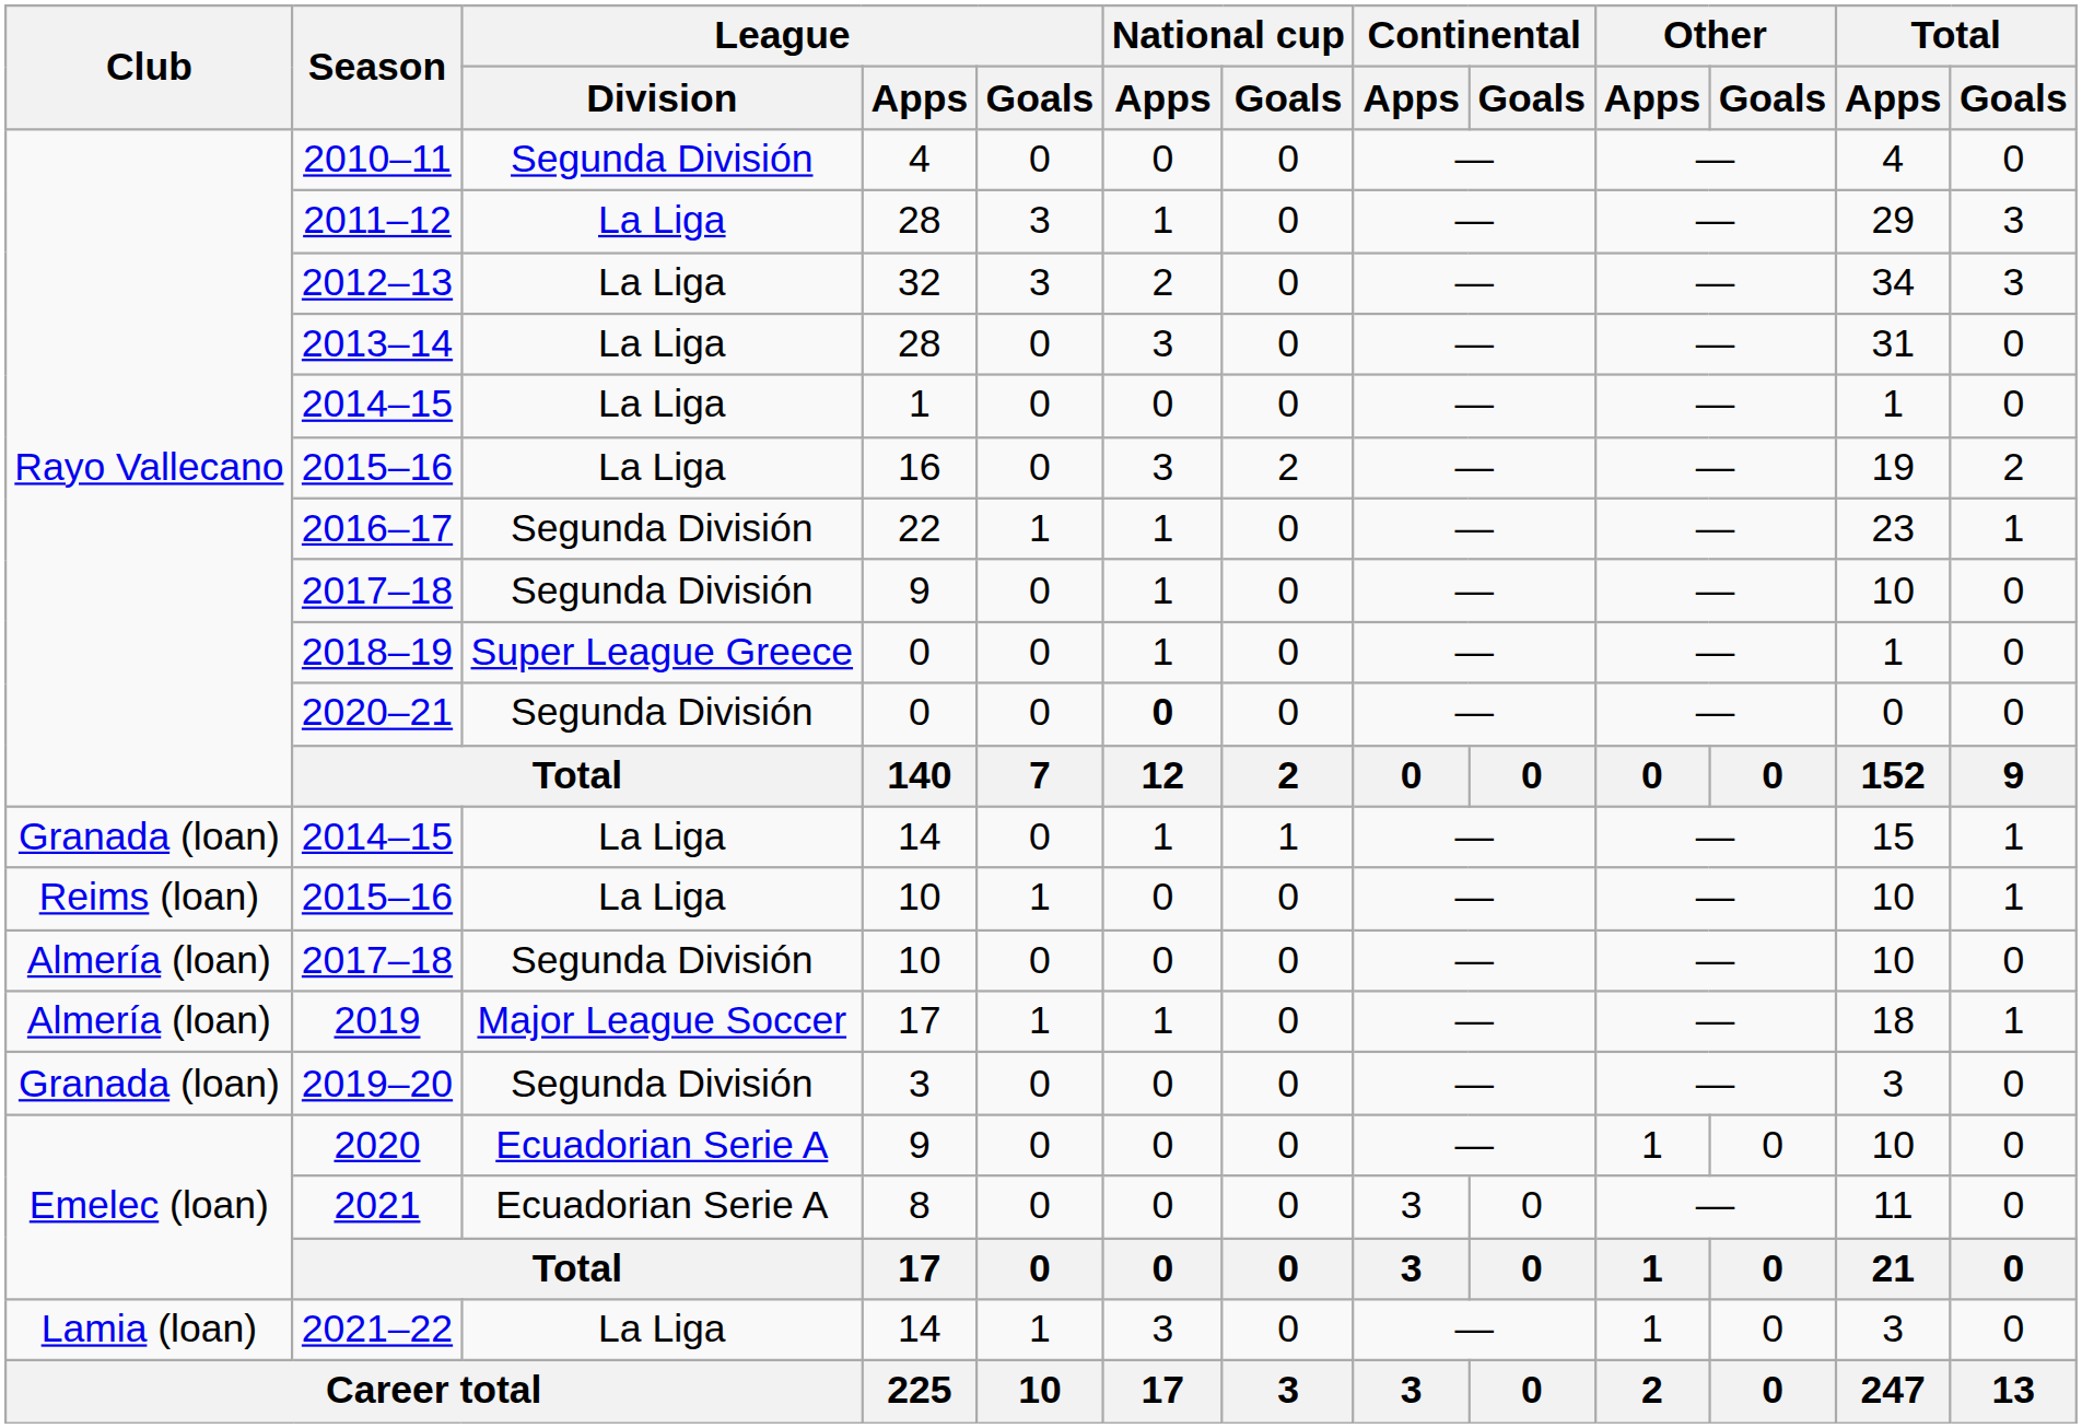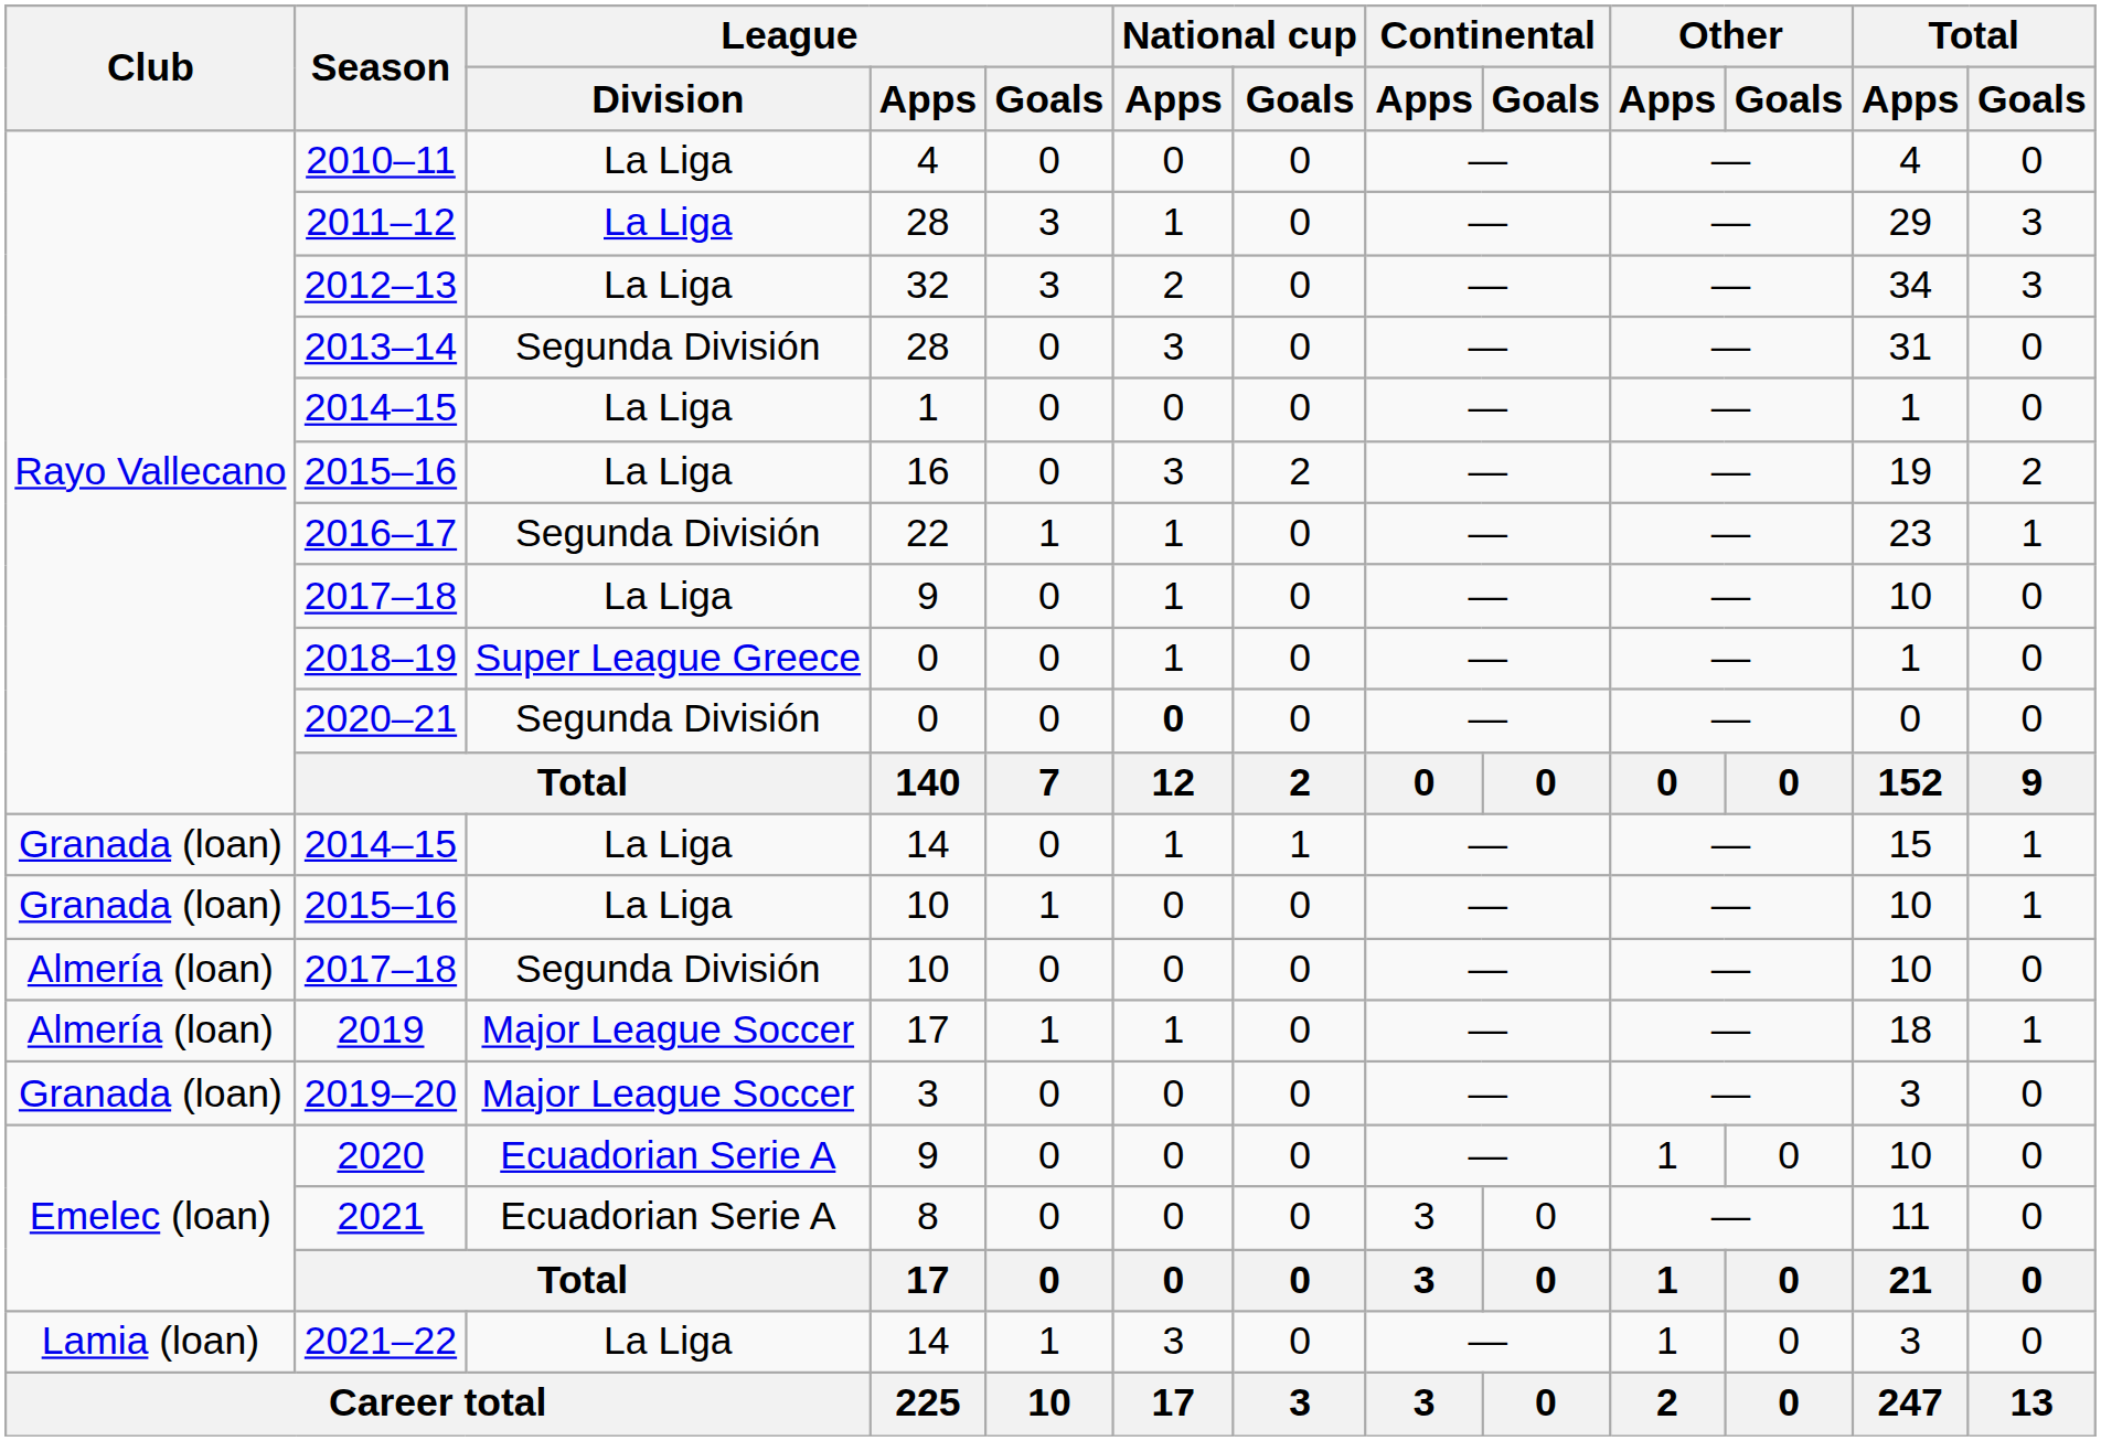 <table class="wikitable" style="text-align:center">
 <tr>
 <th rowspan="2">Club</th>
 <th rowspan="2">Season</th>
 <th colspan="3">League</th>
 <th colspan="2">National cup</th>
 <th colspan="2">Continental</th>
 <th colspan="2">Other</th>
 <th colspan="2">Total</th>
 </tr>
 <tr>
 <th>Division</th>
 <th>Apps</th>
 <th>Goals</th>
 <th>Apps</th>
 <th>Goals</th>
 <th>Apps</th>
 <th>Goals</th>
 <th>Apps</th>
 <th>Goals</th>
 <th>Apps</th>
 <th>Goals</th>
 </tr>
 <tr>
 <td rowspan="11"><a href='#'>Rayo Vallecano</a></td>
 <td><a href='#'>2010–11</a></td>
-<td><a href='#'>Segunda División</a></td>
+<td>La Liga</td>
 <td>4</td>
 <td>0</td>
 <td>0</td>
 <td>0</td>
 <td colspan="2">—</td>
 <td colspan="2">—</td>
 <td>4</td>
 <td>0</td>
 </tr>
 <tr>
 <td><a href='#'>2011–12</a></td>
 <td><a href='#'>La Liga</a></td>
 <td>28</td>
 <td>3</td>
 <td>1</td>
 <td>0</td>
 <td colspan="2">—</td>
 <td colspan="2">—</td>
 <td>29</td>
 <td>3</td>
 </tr>
 <tr>
 <td><a href='#'>2012–13</a></td>
 <td>La Liga</td>
 <td>32</td>
 <td>3</td>
 <td>2</td>
 <td>0</td>
 <td colspan="2">—</td>
 <td colspan="2">—</td>
 <td>34</td>
 <td>3</td>
 </tr>
 <tr>
 <td><a href='#'>2013–14</a></td>
-<td>La Liga</td>
+<td>Segunda División</td>
 <td>28</td>
 <td>0</td>
 <td>3</td>
 <td>0</td>
 <td colspan="2">—</td>
 <td colspan="2">—</td>
 <td>31</td>
 <td>0</td>
 </tr>
 <tr>
 <td><a href='#'>2014–15</a></td>
 <td>La Liga</td>
 <td>1</td>
 <td>0</td>
 <td>0</td>
 <td>0</td>
 <td colspan="2">—</td>
 <td colspan="2">—</td>
 <td>1</td>
 <td>0</td>
 </tr>
 <tr>
 <td><a href='#'>2015–16</a></td>
 <td>La Liga</td>
 <td>16</td>
 <td>0</td>
 <td>3</td>
 <td>2</td>
 <td colspan="2">—</td>
 <td colspan="2">—</td>
 <td>19</td>
 <td>2</td>
 </tr>
 <tr>
 <td><a href='#'>2016–17</a></td>
 <td>Segunda División</td>
 <td>22</td>
 <td>1</td>
 <td>1</td>
 <td>0</td>
 <td colspan="2">—</td>
 <td colspan="2">—</td>
 <td>23</td>
 <td>1</td>
 </tr>
 <tr>
 <td><a href='#'>2017–18</a></td>
-<td>Segunda División</td>
+<td>La Liga</td>
 <td>9</td>
 <td>0</td>
 <td>1</td>
 <td>0</td>
 <td colspan="2">—</td>
 <td colspan="2">—</td>
 <td>10</td>
 <td>0</td>
 </tr>
 <tr>
 <td><a href='#'>2018–19</a></td>
 <td><a href='#'>Super League Greece</a></td>
 <td>0</td>
 <td>0</td>
 <td>1</td>
 <td>0</td>
 <td colspan="2">—</td>
 <td colspan="2">—</td>
 <td>1</td>
 <td>0</td>
 </tr>
 <tr>
 <td><a href='#'>2020–21</a></td>
 <td>Segunda División</td>
 <td>0</td>
 <td>0</td>
 <td><strong>0</strong></td>
 <td>0</td>
 <td colspan="2">—</td>
 <td colspan="2">—</td>
 <td>0</td>
 <td>0</td>
 </tr>
 <tr>
 <th colspan="2">Total</th>
 <th>140</th>
 <th>7</th>
 <th>12</th>
 <th>2</th>
 <th>0</th>
 <th>0</th>
 <th>0</th>
 <th>0</th>
 <th>152</th>
 <th>9</th>
 </tr>
 <tr>
 <td><a href='#'>Granada</a> (loan)</td>
 <td><a href='#'>2014–15</a></td>
 <td>La Liga</td>
 <td>14</td>
 <td>0</td>
 <td>1</td>
 <td>1</td>
 <td colspan="2">—</td>
 <td colspan="2">—</td>
 <td>15</td>
 <td>1</td>
 </tr>
 <tr>
-<td><a href='#'>Reims</a> (loan)</td>
+<td><a href='#'>Granada</a> (loan)</td>
 <td><a href='#'>2015–16</a></td>
 <td>La Liga</td>
 <td>10</td>
 <td>1</td>
 <td>0</td>
 <td>0</td>
 <td colspan="2">—</td>
 <td colspan="2">—</td>
 <td>10</td>
 <td>1</td>
 </tr>
 <tr>
 <td><a href='#'>Almería</a> (loan)</td>
 <td><a href='#'>2017–18</a></td>
 <td>Segunda División</td>
 <td>10</td>
 <td>0</td>
 <td>0</td>
 <td>0</td>
 <td colspan="2">—</td>
 <td colspan="2">—</td>
 <td>10</td>
 <td>0</td>
 </tr>
 <tr>
 <td><a href='#'>Almería</a> (loan)</td>
 <td><a href='#'>2019</a></td>
 <td><a href='#'>Major League Soccer</a></td>
 <td>17</td>
 <td>1</td>
 <td>1</td>
 <td>0</td>
 <td colspan="2">—</td>
 <td colspan="2">—</td>
 <td>18</td>
 <td>1</td>
 </tr>
 <tr>
 <td><a href='#'>Granada</a> (loan)</td>
 <td><a href='#'>2019–20</a></td>
-<td>Segunda División</td>
+<td><a href='#'>Major League Soccer</a></td>
 <td>3</td>
 <td>0</td>
 <td>0</td>
 <td>0</td>
 <td colspan="2">—</td>
 <td colspan="2">—</td>
 <td>3</td>
 <td>0</td>
 </tr>
 <tr>
 <td rowspan="3"><a href='#'>Emelec</a> (loan)</td>
 <td><a href='#'>2020</a></td>
 <td><a href='#'>Ecuadorian Serie A</a></td>
 <td>9</td>
 <td>0</td>
 <td>0</td>
 <td>0</td>
 <td colspan="2">—</td>
 <td>1</td>
 <td>0</td>
 <td>10</td>
 <td>0</td>
 </tr>
 <tr>
 <td><a href='#'>2021</a></td>
 <td>Ecuadorian Serie A</td>
 <td>8</td>
 <td>0</td>
 <td>0</td>
 <td>0</td>
 <td>3</td>
 <td>0</td>
 <td colspan="2">—</td>
 <td>11</td>
 <td>0</td>
 </tr>
 <tr>
 <th colspan="2">Total</th>
 <th>17</th>
 <th>0</th>
 <th>0</th>
 <th>0</th>
 <th>3</th>
 <th>0</th>
 <th>1</th>
 <th>0</th>
 <th>21</th>
 <th>0</th>
 </tr>
 <tr>
 <td><a href='#'>Lamia</a> (loan)</td>
 <td><a href='#'>2021–22</a></td>
 <td>La Liga</td>
 <td>14</td>
 <td>1</td>
 <td>3</td>
 <td>0</td>
 <td colspan="2">—</td>
 <td>1</td>
 <td>0</td>
 <td>3</td>
 <td>0</td>
 </tr>
 <tr>
 <th colspan="3">Career total</th>
 <th>225</th>
 <th>10</th>
 <th>17</th>
 <th>3</th>
 <th>3</th>
 <th>0</th>
 <th>2</th>
 <th>0</th>
 <th>247</th>
 <th>13</th>
 </tr>
 </table>
